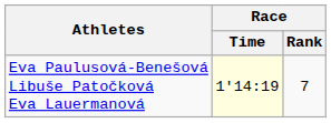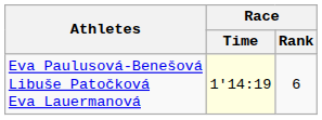 <table class="wikitable" border="1" style="font-size:90%">
 <tr>
 <th rowspan=2>Athletes</th>
 <th colspan=2>Race</th>
 </tr>
 <tr>
 <th>Time</th>
 <th>Rank</th>
 </tr>
 <tr>
 <td><a href='#'>Eva Paulusová-Benešová</a><br><a href='#'>Libuše Patočková</a><br><a href='#'>Eva Lauermanová</a></td>
 <td align=center style="background: lightyellow;">1'14:19</td>
-<td align=center>7</td>
+<td align=center>6</td>
 </tr>
 </table>
